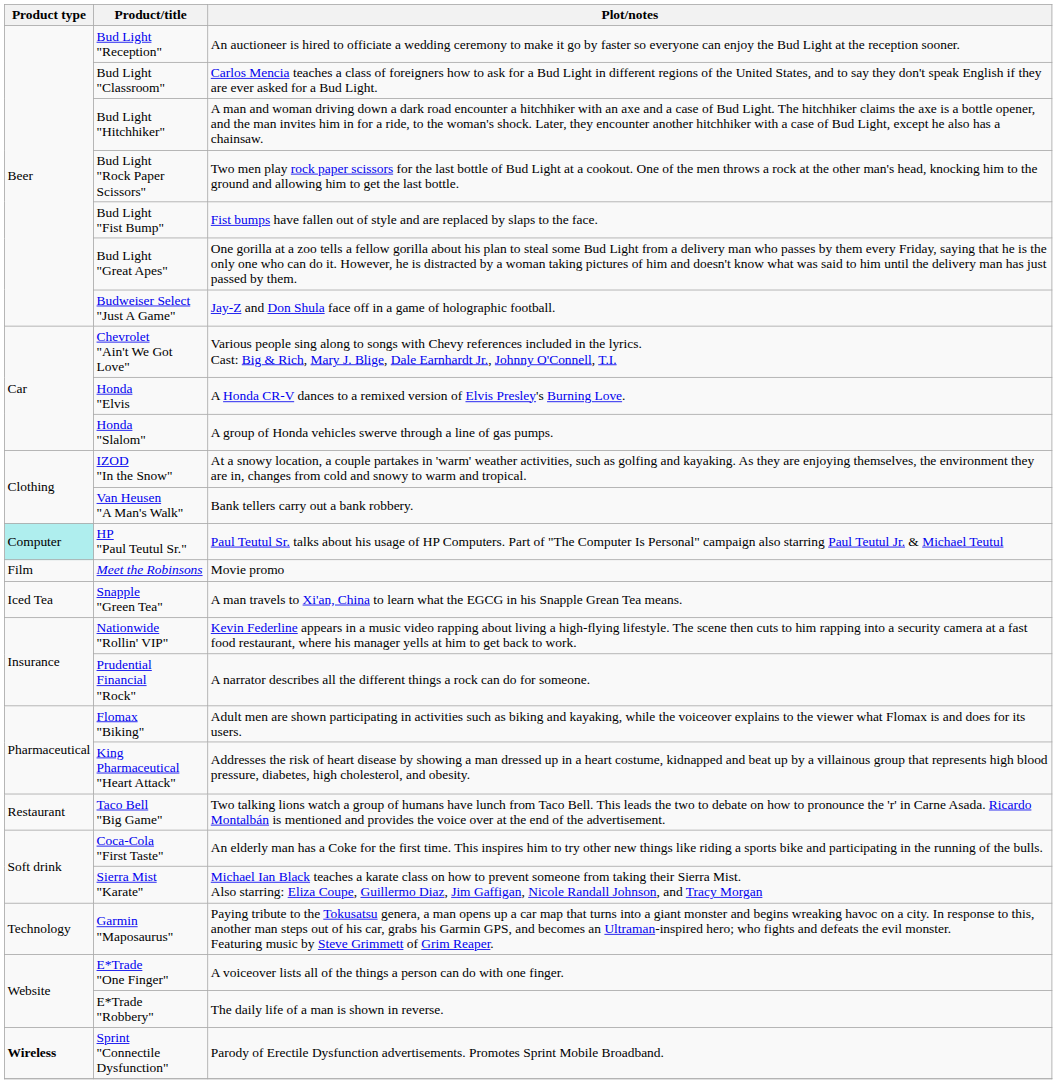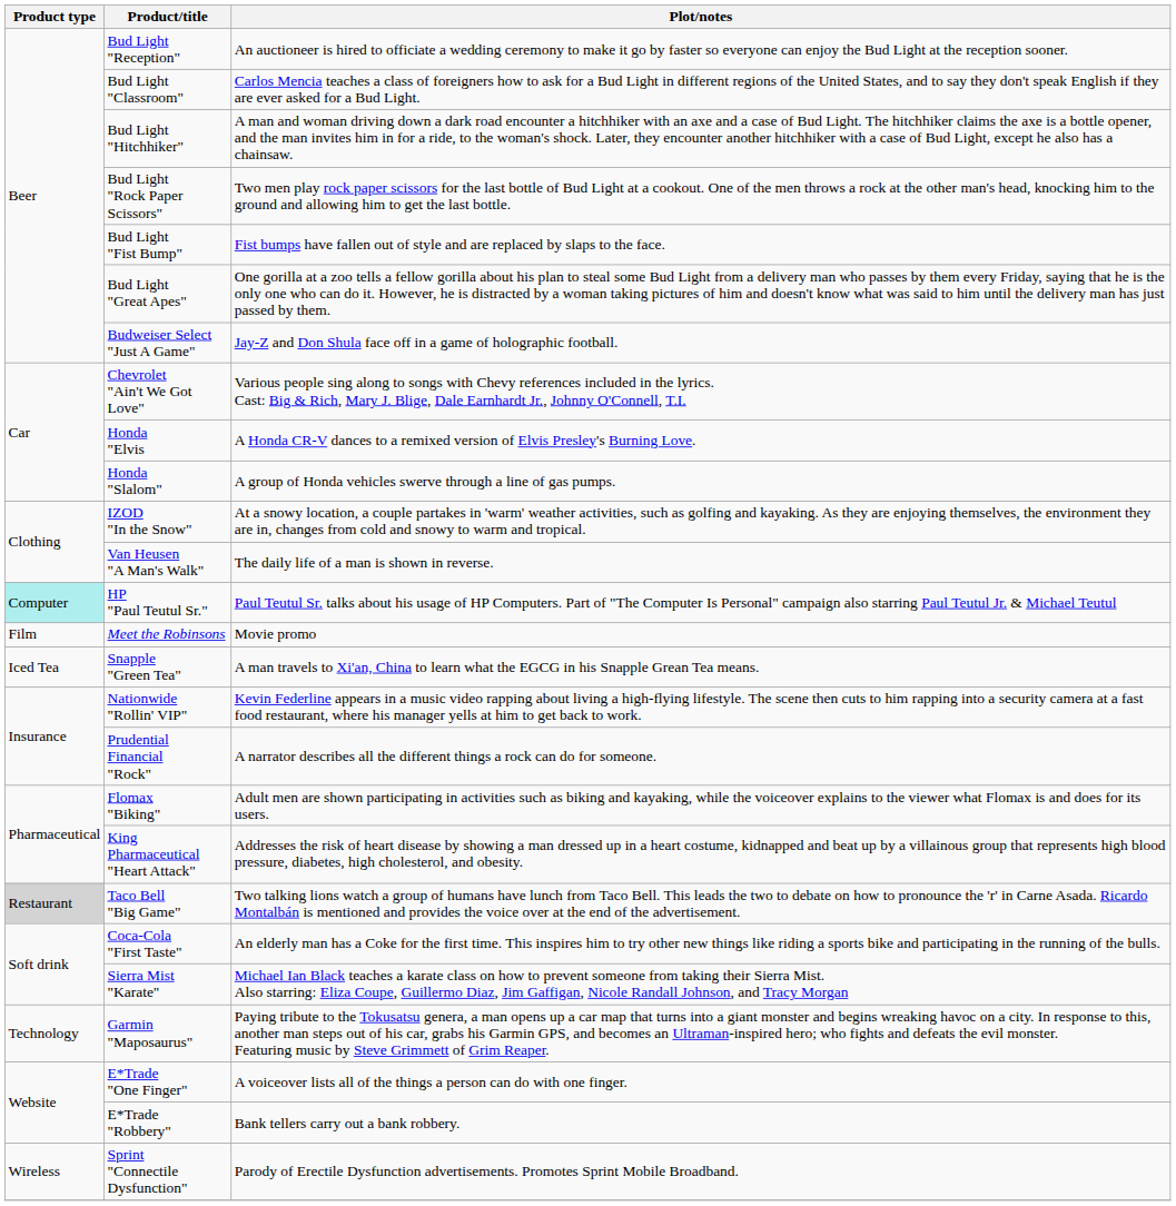 <table class="wikitable">
 <tr>
 <th>Product type</th>
 <th>Product/title</th>
 <th>Plot/notes</th>
 </tr>
 <tr>
 <td rowspan="7">Beer</td>
 <td><a href='#'>Bud Light</a><br>"Reception"</td>
 <td>An auctioneer is hired to officiate a wedding ceremony to make it go by faster so everyone can enjoy the Bud Light at the reception sooner.</td>
 </tr>
 <tr>
 <td>Bud Light<br>"Classroom"</td>
 <td><a href='#'>Carlos Mencia</a> teaches a class of foreigners how to ask for a Bud Light in different regions of the United States, and to say they don't speak English if they are ever asked for a Bud Light.</td>
 </tr>
 <tr>
 <td>Bud Light<br>"Hitchhiker"</td>
 <td>A man and woman driving down a dark road encounter a hitchhiker with an axe and a case of Bud Light. The hitchhiker claims the axe is a bottle opener, and the man invites him in for a ride, to the woman's shock. Later, they encounter another hitchhiker with a case of Bud Light, except he also has a chainsaw.</td>
 </tr>
 <tr>
 <td>Bud Light<br>"Rock Paper Scissors"</td>
 <td>Two men play <a href='#'>rock paper scissors</a> for the last bottle of Bud Light at a cookout. One of the men throws a rock at the other man's head, knocking him to the ground and allowing him to get the last bottle.</td>
 </tr>
 <tr>
 <td>Bud Light<br>"Fist Bump"</td>
 <td><a href='#'>Fist bumps</a> have fallen out of style and are replaced by slaps to the face.</td>
 </tr>
 <tr>
 <td>Bud Light<br>"Great Apes"</td>
 <td>One gorilla at a zoo tells a fellow gorilla about his plan to steal some Bud Light from a delivery man who passes by them every Friday, saying that he is the only one who can do it. However, he is distracted by a woman taking pictures of him and doesn't know what was said to him until the delivery man has just passed by them.</td>
 </tr>
 <tr>
 <td><a href='#'>Budweiser Select</a><br>"Just A Game"</td>
 <td><a href='#'>Jay-Z</a> and <a href='#'>Don Shula</a> face off in a game of holographic football.</td>
 </tr>
 <tr>
 <td rowspan="3">Car</td>
 <td><a href='#'>Chevrolet</a><br>"Ain't We Got Love"</td>
 <td>Various people sing along to songs with Chevy references included in the lyrics.<br>Cast: <a href='#'>Big & Rich</a>, <a href='#'>Mary J. Blige</a>, <a href='#'>Dale Earnhardt Jr.</a>, <a href='#'>Johnny O'Connell</a>, <a href='#'>T.I.</a></td>
 </tr>
 <tr>
 <td><a href='#'>Honda</a><br>"Elvis</td>
 <td>A <a href='#'>Honda CR-V</a> dances to a remixed version of <a href='#'>Elvis Presley</a>'s <a href='#'>Burning Love</a>.</td>
 </tr>
 <tr>
 <td><a href='#'>Honda</a><br>"Slalom"</td>
 <td>A group of Honda vehicles swerve through a line of gas pumps.</td>
 </tr>
 <tr>
 <td rowspan="2">Clothing</td>
 <td><a href='#'>IZOD</a><br>"In the Snow"</td>
 <td>At a snowy location, a couple partakes in 'warm' weather activities, such as golfing and kayaking. As they are enjoying themselves, the environment they are in, changes from cold and snowy to warm and tropical.</td>
 </tr>
 <tr>
 <td><a href='#'>Van Heusen</a><br>"A Man's Walk"</td>
-<td>Bank tellers carry out a bank robbery.</td>
+<td>The daily life of a man is shown in reverse.</td>
 </tr>
 <tr>
 <td style="background: paleturquoise;">Computer</td>
 <td><a href='#'>HP</a><br>"Paul Teutul Sr."</td>
 <td><a href='#'>Paul Teutul Sr.</a> talks about his usage of HP Computers. Part of "The Computer Is Personal" campaign also starring <a href='#'>Paul Teutul Jr.</a> & <a href='#'>Michael Teutul</a></td>
 </tr>
 <tr>
 <td>Film</td>
 <td><a href='#'><em>Meet the Robinsons</em></a></td>
 <td>Movie promo</td>
 </tr>
 <tr>
 <td>Iced Tea</td>
 <td><a href='#'>Snapple</a><br>"Green Tea"</td>
 <td>A man travels to <a href='#'>Xi'an, China</a> to learn what the EGCG in his Snapple Grean Tea means.</td>
 </tr>
 <tr>
 <td rowspan="2">Insurance</td>
 <td><a href='#'>Nationwide</a><br>"Rollin' VIP"</td>
 <td><a href='#'>Kevin Federline</a> appears in a music video rapping about living a high-flying lifestyle. The scene then cuts to him rapping into a security camera at a fast food restaurant, where his manager yells at him to get back to work.</td>
 </tr>
 <tr>
 <td><a href='#'>Prudential Financial</a><br>"Rock"</td>
 <td>A narrator describes all the different things a rock can do for someone.</td>
 </tr>
 <tr>
 <td rowspan="2">Pharmaceutical</td>
 <td><a href='#'>Flomax</a><br>"Biking"</td>
 <td>Adult men are shown participating in activities such as biking and kayaking, while the voiceover explains to the viewer what Flomax is and does for its users.</td>
 </tr>
 <tr>
 <td><a href='#'>King Pharmaceutical</a><br>"Heart Attack"</td>
 <td>Addresses the risk of heart disease by showing a man dressed up in a heart costume, kidnapped and beat up by a villainous group that represents high blood pressure, diabetes, high cholesterol, and obesity.</td>
 </tr>
 <tr>
-<td>Restaurant</td>
+<td style="background: lightgrey;">Restaurant</td>
 <td><a href='#'>Taco Bell</a><br>"Big Game"</td>
 <td>Two talking lions watch a group of humans have lunch from Taco Bell. This leads the two to debate on how to pronounce the 'r' in Carne Asada. <a href='#'>Ricardo Montalbán</a> is mentioned and provides the voice over at the end of the advertisement.</td>
 </tr>
 <tr>
 <td rowspan="2">Soft drink</td>
 <td><a href='#'>Coca-Cola</a><br>"First Taste"</td>
 <td>An elderly man has a Coke for the first time. This inspires him to try other new things like riding a sports bike and participating in the running of the bulls.</td>
 </tr>
 <tr>
 <td><a href='#'>Sierra Mist</a><br>"Karate"</td>
 <td><a href='#'>Michael Ian Black</a> teaches a karate class on how to prevent someone from taking their Sierra Mist.<br>Also starring: <a href='#'>Eliza Coupe</a>, <a href='#'>Guillermo Diaz</a>, <a href='#'>Jim Gaffigan</a>, <a href='#'>Nicole Randall Johnson</a>, and <a href='#'>Tracy Morgan</a></td>
 </tr>
 <tr>
 <td>Technology</td>
 <td><a href='#'>Garmin</a><br>"Maposaurus"</td>
 <td>Paying tribute to the <a href='#'>Tokusatsu</a> genera, a man opens up a car map that turns into a giant monster and begins wreaking havoc on a city. In response to this, another man steps out of his car, grabs his Garmin GPS, and becomes an <a href='#'>Ultraman</a>-inspired hero; who fights and defeats the evil monster.<br>Featuring music by <a href='#'>Steve Grimmett</a> of <a href='#'>Grim Reaper</a>.</td>
 </tr>
 <tr>
 <td rowspan = "2">Website</td>
 <td><a href='#'>E*Trade</a><br>"One Finger"</td>
 <td>A voiceover lists all of the things a person can do with one finger.</td>
 </tr>
 <tr>
 <td>E*Trade<br>"Robbery"</td>
-<td>The daily life of a man is shown in reverse.</td>
+<td>Bank tellers carry out a bank robbery.</td>
 </tr>
 <tr>
-<td><strong>Wireless</strong></td>
+<td>Wireless</td>
 <td><a href='#'>Sprint</a><br>"Connectile Dysfunction"</td>
 <td>Parody of Erectile Dysfunction advertisements. Promotes Sprint Mobile Broadband.</td>
 </tr>
 <tr>
 </tr>
 </table>
